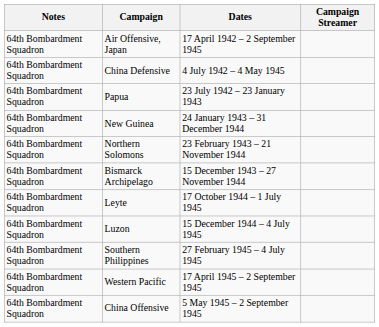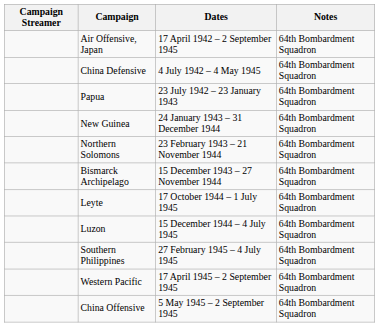 <table class="wikitable">
 <tr style="background:#efefef;">
-<th>Notes</th>
+<th>Campaign Streamer</th>
 <th>Campaign</th>
 <th>Dates</th>
-<th>Campaign Streamer</th>
+<th>Notes</th>
 </tr>
 <tr>
-<td>64th Bombardment Squadron</td>
+<td></td>
 <td>Air Offensive, Japan</td>
 <td>17 April 1942 – 2 September 1945</td>
-<td></td>
+<td>64th Bombardment Squadron</td>
 </tr>
 <tr>
-<td>64th Bombardment Squadron</td>
+<td></td>
 <td>China Defensive</td>
 <td>4 July 1942 – 4 May 1945</td>
-<td></td>
+<td>64th Bombardment Squadron</td>
 </tr>
 <tr>
-<td>64th Bombardment Squadron</td>
+<td></td>
 <td>Papua</td>
 <td>23 July 1942 – 23 January 1943</td>
-<td></td>
+<td>64th Bombardment Squadron</td>
 </tr>
 <tr>
-<td>64th Bombardment Squadron</td>
+<td></td>
 <td>New Guinea</td>
 <td>24 January 1943 – 31 December 1944</td>
-<td></td>
+<td>64th Bombardment Squadron</td>
 </tr>
 <tr>
-<td>64th Bombardment Squadron</td>
+<td></td>
 <td>Northern Solomons</td>
 <td>23 February 1943 – 21 November 1944</td>
-<td></td>
+<td>64th Bombardment Squadron</td>
 </tr>
 <tr>
-<td>64th Bombardment Squadron</td>
+<td></td>
 <td>Bismarck Archipelago</td>
 <td>15 December 1943 – 27 November 1944</td>
-<td></td>
+<td>64th Bombardment Squadron</td>
 </tr>
 <tr>
-<td>64th Bombardment Squadron</td>
+<td></td>
 <td>Leyte</td>
 <td>17 October 1944 – 1 July 1945</td>
-<td></td>
+<td>64th Bombardment Squadron</td>
 </tr>
 <tr>
-<td>64th Bombardment Squadron</td>
+<td></td>
 <td>Luzon</td>
 <td>15 December 1944 – 4 July 1945</td>
-<td></td>
+<td>64th Bombardment Squadron</td>
 </tr>
 <tr>
-<td>64th Bombardment Squadron</td>
+<td></td>
 <td>Southern Philippines</td>
 <td>27 February 1945 – 4 July 1945</td>
-<td></td>
+<td>64th Bombardment Squadron</td>
 </tr>
 <tr>
-<td>64th Bombardment Squadron</td>
+<td></td>
 <td>Western Pacific</td>
 <td>17 April 1945 – 2 September 1945</td>
-<td></td>
+<td>64th Bombardment Squadron</td>
 </tr>
 <tr>
-<td>64th Bombardment Squadron</td>
+<td></td>
 <td>China Offensive</td>
 <td>5 May 1945 – 2 September 1945</td>
-<td></td>
+<td>64th Bombardment Squadron</td>
 </tr>
 </table>
